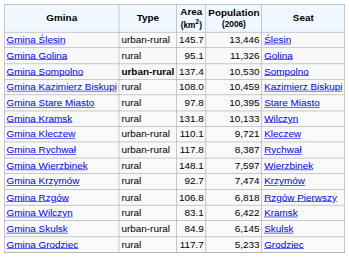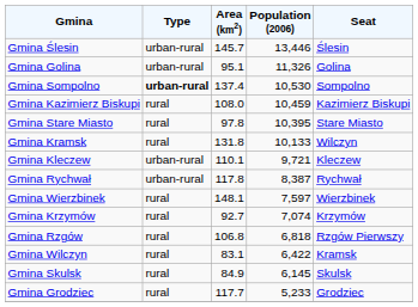 <table class="wikitable">
 <tr bgcolor="F0F8FF">
 <td style="text-align:center;"><strong>Gmina</strong></td>
 <td style="text-align:center;"><strong>Type</strong></td>
 <td style="text-align:center;"><strong>Area<br><small>(km<sup>2</sup>)</small></strong></td>
 <td style="text-align:center;"><strong>Population<br><small>(2006)</small></strong></td>
 <td style="text-align:center;"><strong>Seat</strong></td>
 </tr>
 <tr>
 <td><a href='#'>Gmina Ślesin</a></td>
 <td>urban-rural</td>
 <td style="text-align:right;">145.7</td>
 <td style="text-align:right;">13,446</td>
 <td><a href='#'>Ślesin</a></td>
 </tr>
 <tr>
 <td><a href='#'>Gmina Golina</a></td>
-<td>rural</td>
+<td>urban-rural</td>
 <td style="text-align:right;">95.1</td>
 <td style="text-align:right;">11,326</td>
 <td><a href='#'>Golina</a></td>
 </tr>
 <tr>
 <td><a href='#'>Gmina Sompolno</a></td>
 <td><strong>urban-rural</strong></td>
 <td style="text-align:right;">137.4</td>
 <td style="text-align:right;">10,530</td>
 <td><a href='#'>Sompolno</a></td>
 </tr>
 <tr>
 <td><a href='#'>Gmina Kazimierz Biskupi</a></td>
 <td>rural</td>
 <td style="text-align:right;">108.0</td>
 <td style="text-align:right;">10,459</td>
 <td><a href='#'>Kazimierz Biskupi</a></td>
 </tr>
 <tr>
 <td><a href='#'>Gmina Stare Miasto</a></td>
 <td>rural</td>
 <td style="text-align:right;">97.8</td>
 <td style="text-align:right;">10,395</td>
 <td><a href='#'>Stare Miasto</a></td>
 </tr>
 <tr>
 <td><a href='#'>Gmina Kramsk</a></td>
 <td>rural</td>
 <td style="text-align:right;">131.8</td>
 <td style="text-align:right;">10,133</td>
 <td><a href='#'>Wilczyn</a></td>
 </tr>
 <tr>
 <td><a href='#'>Gmina Kleczew</a></td>
 <td>urban-rural</td>
 <td style="text-align:right;">110.1</td>
 <td style="text-align:right;">9,721</td>
 <td><a href='#'>Kleczew</a></td>
 </tr>
 <tr>
 <td><a href='#'>Gmina Rychwał</a></td>
 <td>urban-rural</td>
 <td style="text-align:right;">117.8</td>
 <td style="text-align:right;">8,387</td>
 <td><a href='#'>Rychwał</a></td>
 </tr>
 <tr>
 <td><a href='#'>Gmina Wierzbinek</a></td>
 <td>rural</td>
 <td style="text-align:right;">148.1</td>
 <td style="text-align:right;">7,597</td>
 <td><a href='#'>Wierzbinek</a></td>
 </tr>
 <tr>
 <td><a href='#'>Gmina Krzymów</a></td>
 <td>rural</td>
 <td style="text-align:right;">92.7</td>
-<td style="text-align:right;">7,474</td>
+<td style="text-align:right;">7,074</td>
 <td><a href='#'>Krzymów</a></td>
 </tr>
 <tr>
 <td><a href='#'>Gmina Rzgów</a></td>
 <td>rural</td>
 <td style="text-align:right;">106.8</td>
 <td style="text-align:right;">6,818</td>
 <td><a href='#'>Rzgów Pierwszy</a></td>
 </tr>
 <tr>
 <td><a href='#'>Gmina Wilczyn</a></td>
 <td>rural</td>
 <td style="text-align:right;">83.1</td>
 <td style="text-align:right;">6,422</td>
 <td><a href='#'>Kramsk</a></td>
 </tr>
 <tr>
 <td><a href='#'>Gmina Skulsk</a></td>
-<td>urban-rural</td>
+<td>rural</td>
 <td style="text-align:right;">84.9</td>
 <td style="text-align:right;">6,145</td>
 <td><a href='#'>Skulsk</a></td>
 </tr>
 <tr>
 <td><a href='#'>Gmina Grodziec</a></td>
 <td>rural</td>
 <td style="text-align:right;">117.7</td>
 <td style="text-align:right;">5,233</td>
 <td><a href='#'>Grodziec</a></td>
 </tr>
 <tr>
 </tr>
 </table>
